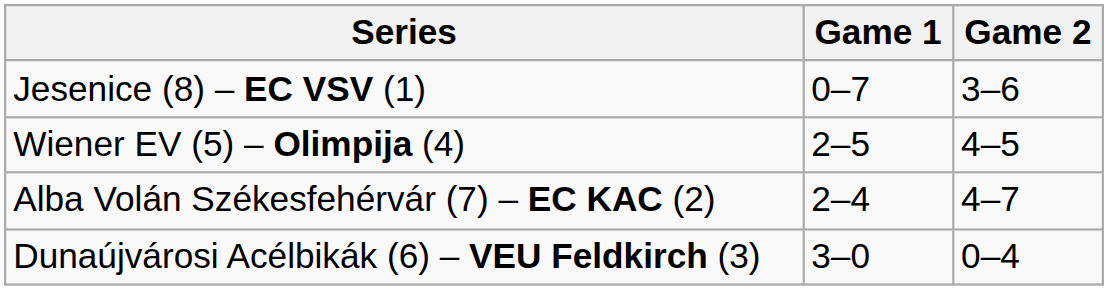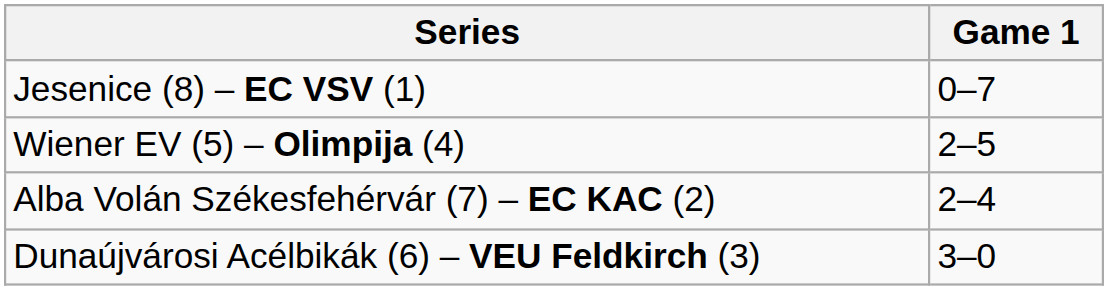 <table class="wikitable" width="500px">
 <tr style="background-color:#c0c0c0;">
 <th>Series</th>
 <th>Game 1</th>
-<th>Game 2</th>
 </tr>
 <tr>
 <td>Jesenice (8) – <strong>EC VSV</strong> (1)</td>
 <td>0–7</td>
-<td>3–6</td>
 </tr>
 <tr>
 <td>Wiener EV (5) – <strong>Olimpija</strong> (4)</td>
 <td>2–5</td>
-<td>4–5</td>
 </tr>
 <tr>
 <td>Alba Volán Székesfehérvár (7) – <strong>EC KAC</strong> (2)</td>
 <td>2–4</td>
-<td>4–7</td>
 </tr>
 <tr>
 <td>Dunaújvárosi Acélbikák (6) – <strong>VEU Feldkirch</strong> (3)</td>
 <td>3–0</td>
-<td>0–4</td>
 </tr>
 </table>
